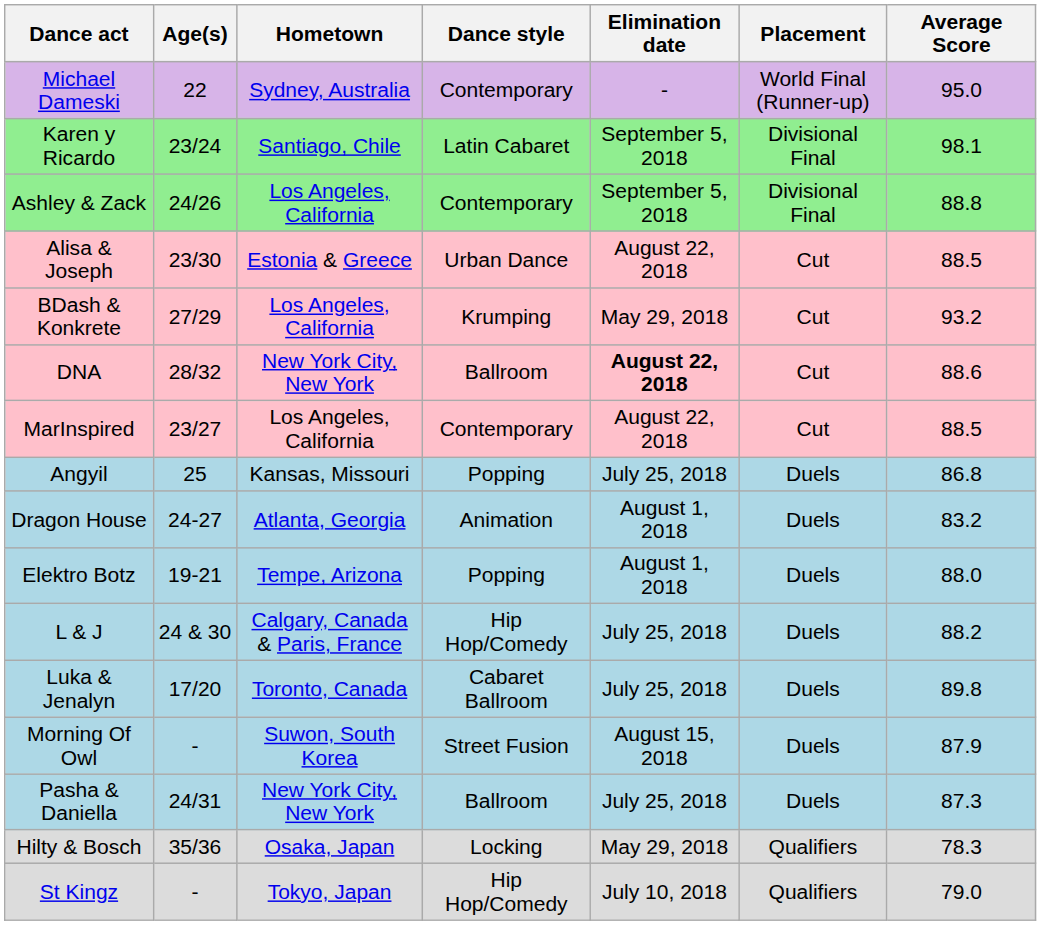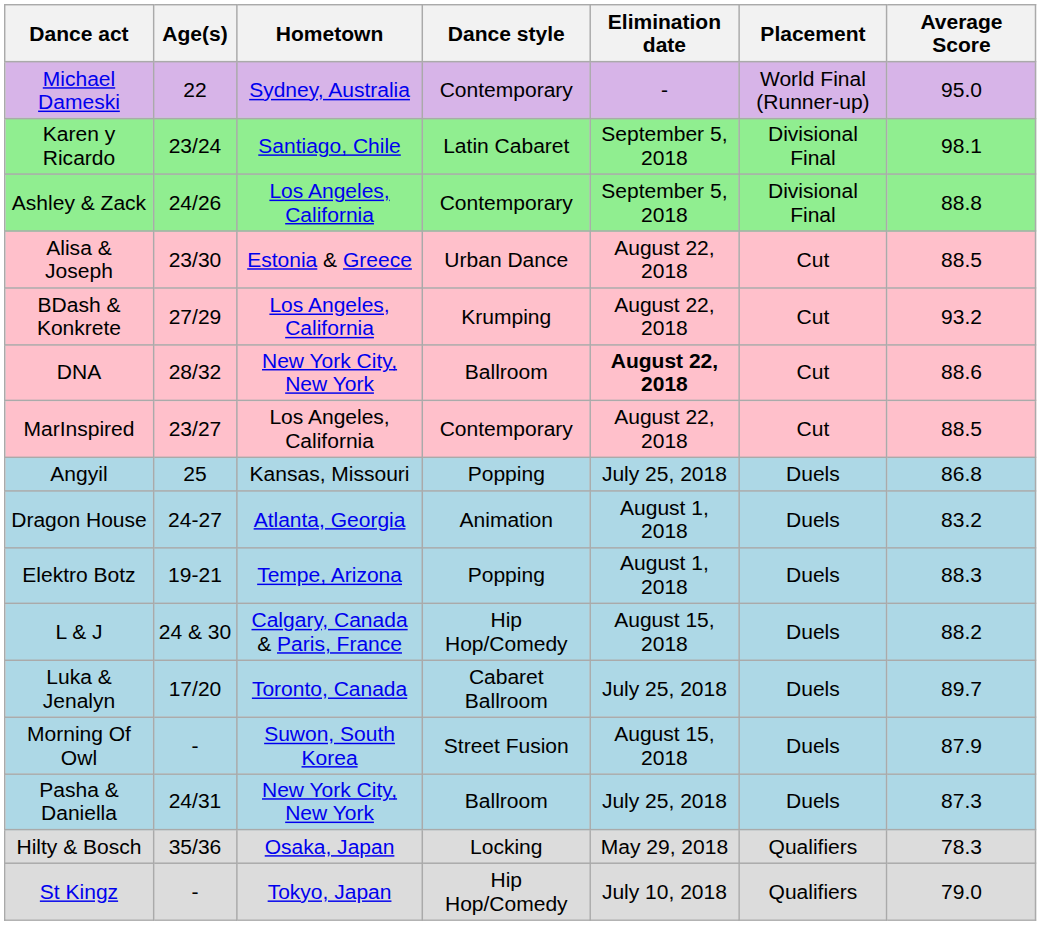 <table class="wikitable" style="text-align:center; font-size:90%; border-collapse:collapse;" width=80%>
 <tr>
 <th width=12%>Dance act</th>
 <th width="4%" align="center">Age(s)</th>
 <th width=15%>Hometown</th>
 <th width=12%>Dance style</th>
 <th width=12%>Elimination date</th>
 <th width=12%>Placement</th>
 <th width=12%>Average Score</th>
 </tr>
 <tr style="color:black; background:#d7b4e8;">
 <td><a href='#'>Michael Dameski</a></td>
 <td>22</td>
 <td><a href='#'>Sydney, Australia</a></td>
 <td>Contemporary</td>
 <td>-</td>
 <td>World Final (Runner-up)</td>
 <td>95.0</td>
 </tr>
 <tr style="color:black; background:LightGreen;">
 <td>Karen y Ricardo</td>
 <td>23/24</td>
 <td><a href='#'>Santiago, Chile</a></td>
 <td>Latin Cabaret</td>
 <td>September 5, 2018</td>
 <td>Divisional Final</td>
 <td>98.1</td>
 </tr>
 <tr style="color:black; background:LightGreen;">
 <td>Ashley & Zack</td>
 <td>24/26</td>
 <td><a href='#'>Los Angeles, California</a></td>
 <td>Contemporary</td>
 <td>September 5, 2018</td>
 <td>Divisional Final</td>
 <td>88.8</td>
 </tr>
 <tr style="color:black; background:pink;">
 <td>Alisa & Joseph</td>
 <td>23/30</td>
 <td><a href='#'>Estonia</a> & <a href='#'>Greece</a></td>
 <td>Urban Dance</td>
 <td>August 22, 2018</td>
 <td>Cut</td>
 <td>88.5</td>
 </tr>
 <tr style="color:black; background:pink;">
 <td>BDash & Konkrete</td>
 <td>27/29</td>
 <td><a href='#'>Los Angeles, California</a></td>
 <td>Krumping</td>
-<td>May 29, 2018</td>
+<td>August 22, 2018</td>
 <td>Cut</td>
 <td>93.2</td>
 </tr>
 <tr style="color:black; background:pink;">
 <td>DNA</td>
 <td>28/32</td>
 <td><a href='#'>New York City, New York</a></td>
 <td>Ballroom</td>
 <td><strong>August 22, 2018</strong></td>
 <td>Cut</td>
 <td>88.6</td>
 </tr>
 <tr style="color:black; background:pink;">
 <td>MarInspired</td>
 <td>23/27</td>
 <td>Los Angeles, California</td>
 <td>Contemporary</td>
 <td>August 22, 2018</td>
 <td>Cut</td>
 <td>88.5</td>
 </tr>
 <tr style="color:black; background:LightBlue;">
 <td>Angyil</td>
 <td>25</td>
 <td>Kansas, Missouri</td>
 <td>Popping</td>
 <td>July 25, 2018</td>
 <td>Duels</td>
 <td>86.8</td>
 </tr>
 <tr style="color:black; background:LightBlue;">
 <td>Dragon House</td>
 <td>24-27</td>
 <td><a href='#'>Atlanta, Georgia</a></td>
 <td>Animation</td>
 <td>August 1, 2018</td>
 <td>Duels</td>
 <td>83.2</td>
 </tr>
 <tr style="color:black; background:LightBlue;">
 <td>Elektro Botz</td>
 <td>19-21</td>
 <td><a href='#'>Tempe, Arizona</a></td>
 <td>Popping</td>
 <td>August 1, 2018</td>
 <td>Duels</td>
-<td>88.0</td>
+<td>88.3</td>
 </tr>
 <tr style="color:black; background:LightBlue;">
 <td>L & J</td>
 <td>24 & 30</td>
 <td><a href='#'>Calgary, Canada</a> & <a href='#'>Paris, France</a></td>
 <td>Hip Hop/Comedy</td>
-<td>July 25, 2018</td>
+<td>August 15, 2018</td>
 <td>Duels</td>
 <td>88.2</td>
 </tr>
 <tr style="color:black; background:LightBlue;">
 <td>Luka & Jenalyn</td>
 <td>17/20</td>
 <td><a href='#'>Toronto, Canada</a></td>
 <td>Cabaret Ballroom</td>
 <td>July 25, 2018</td>
 <td>Duels</td>
-<td>89.8</td>
+<td>89.7</td>
 </tr>
 <tr style="color:black; background:LightBlue;">
 <td>Morning Of Owl</td>
 <td>-</td>
 <td><a href='#'>Suwon, South Korea</a></td>
 <td>Street Fusion</td>
 <td>August 15, 2018</td>
 <td>Duels</td>
 <td>87.9</td>
 </tr>
 <tr style="color:black; background:LightBlue;">
 <td>Pasha & Daniella</td>
 <td>24/31</td>
 <td><a href='#'>New York City, New York</a></td>
 <td>Ballroom</td>
 <td>July 25, 2018</td>
 <td>Duels</td>
 <td>87.3</td>
 </tr>
 <tr style="background:#DCDCDC;">
 <td>Hilty & Bosch</td>
 <td>35/36</td>
 <td><a href='#'>Osaka, Japan</a></td>
 <td>Locking</td>
 <td>May 29, 2018</td>
 <td>Qualifiers</td>
 <td>78.3</td>
 </tr>
 <tr style="background:#DCDCDC;">
 <td><a href='#'>St Kingz</a></td>
 <td>-</td>
 <td><a href='#'>Tokyo, Japan</a></td>
 <td>Hip Hop/Comedy</td>
 <td>July 10, 2018</td>
 <td>Qualifiers</td>
 <td>79.0</td>
 </tr>
 </table>
